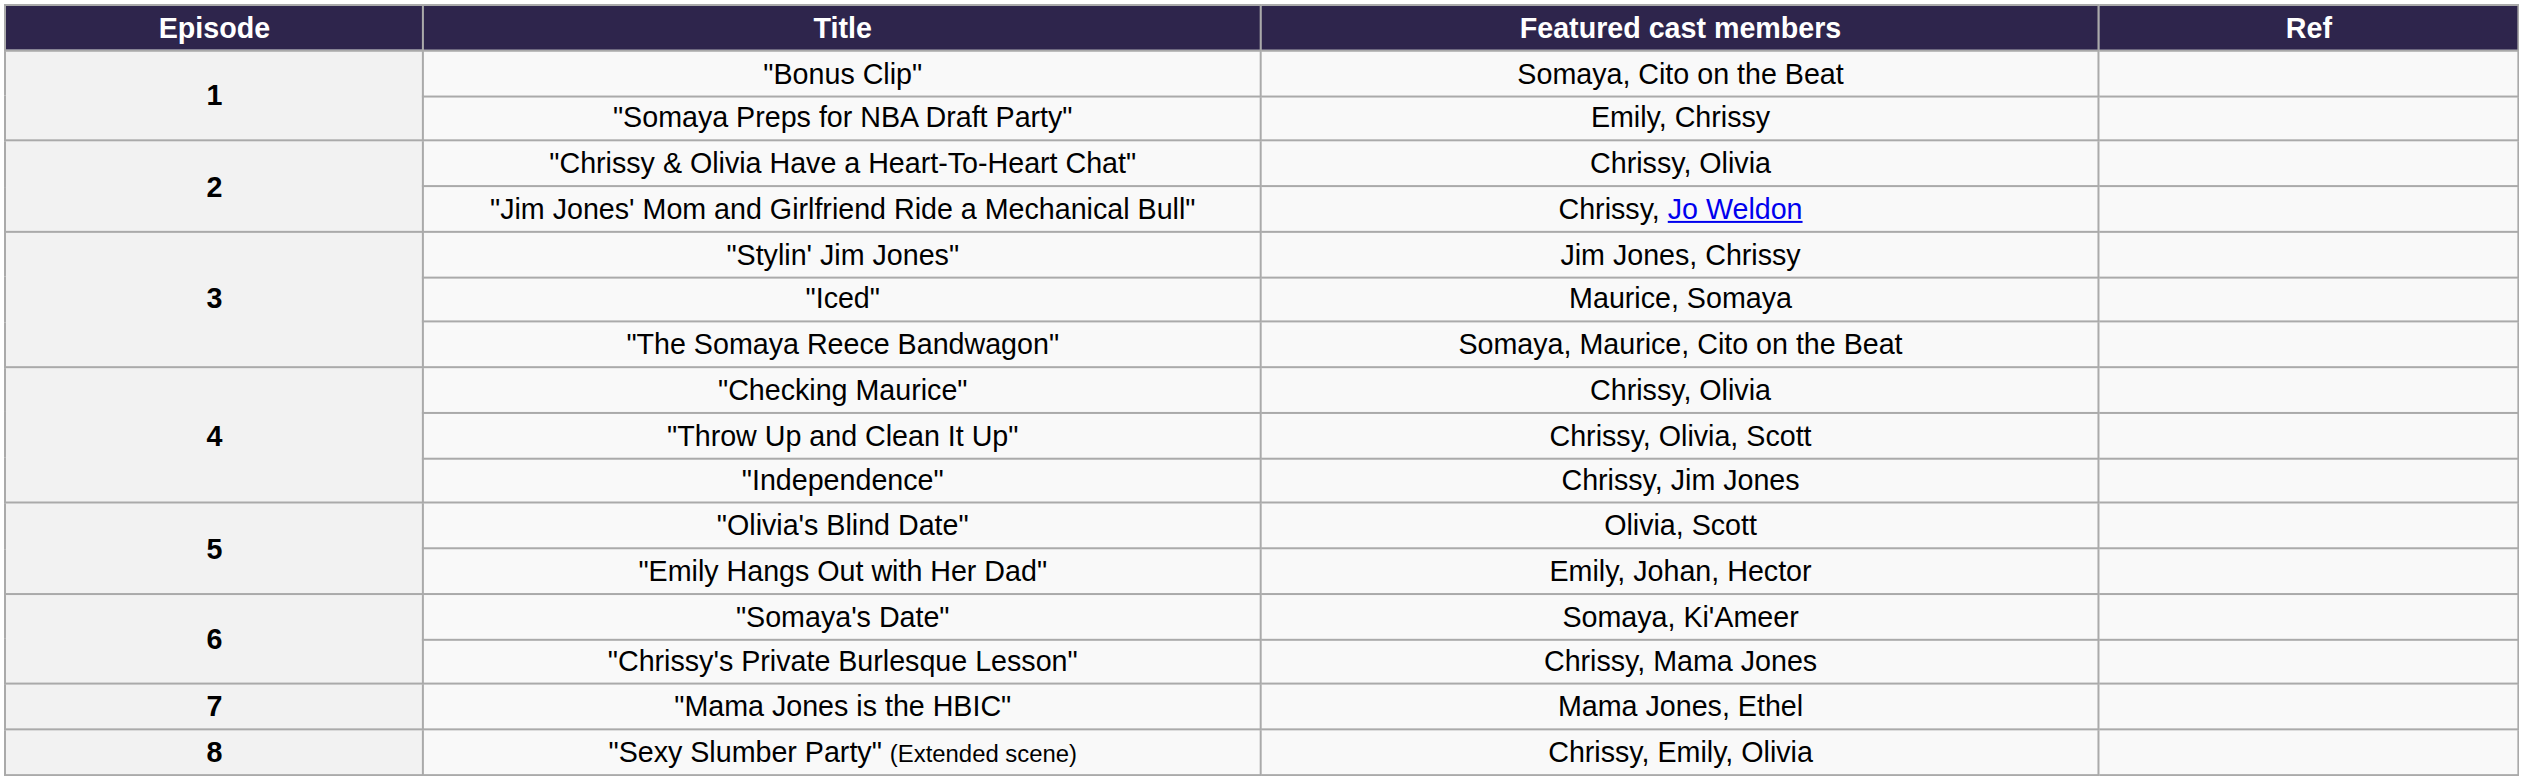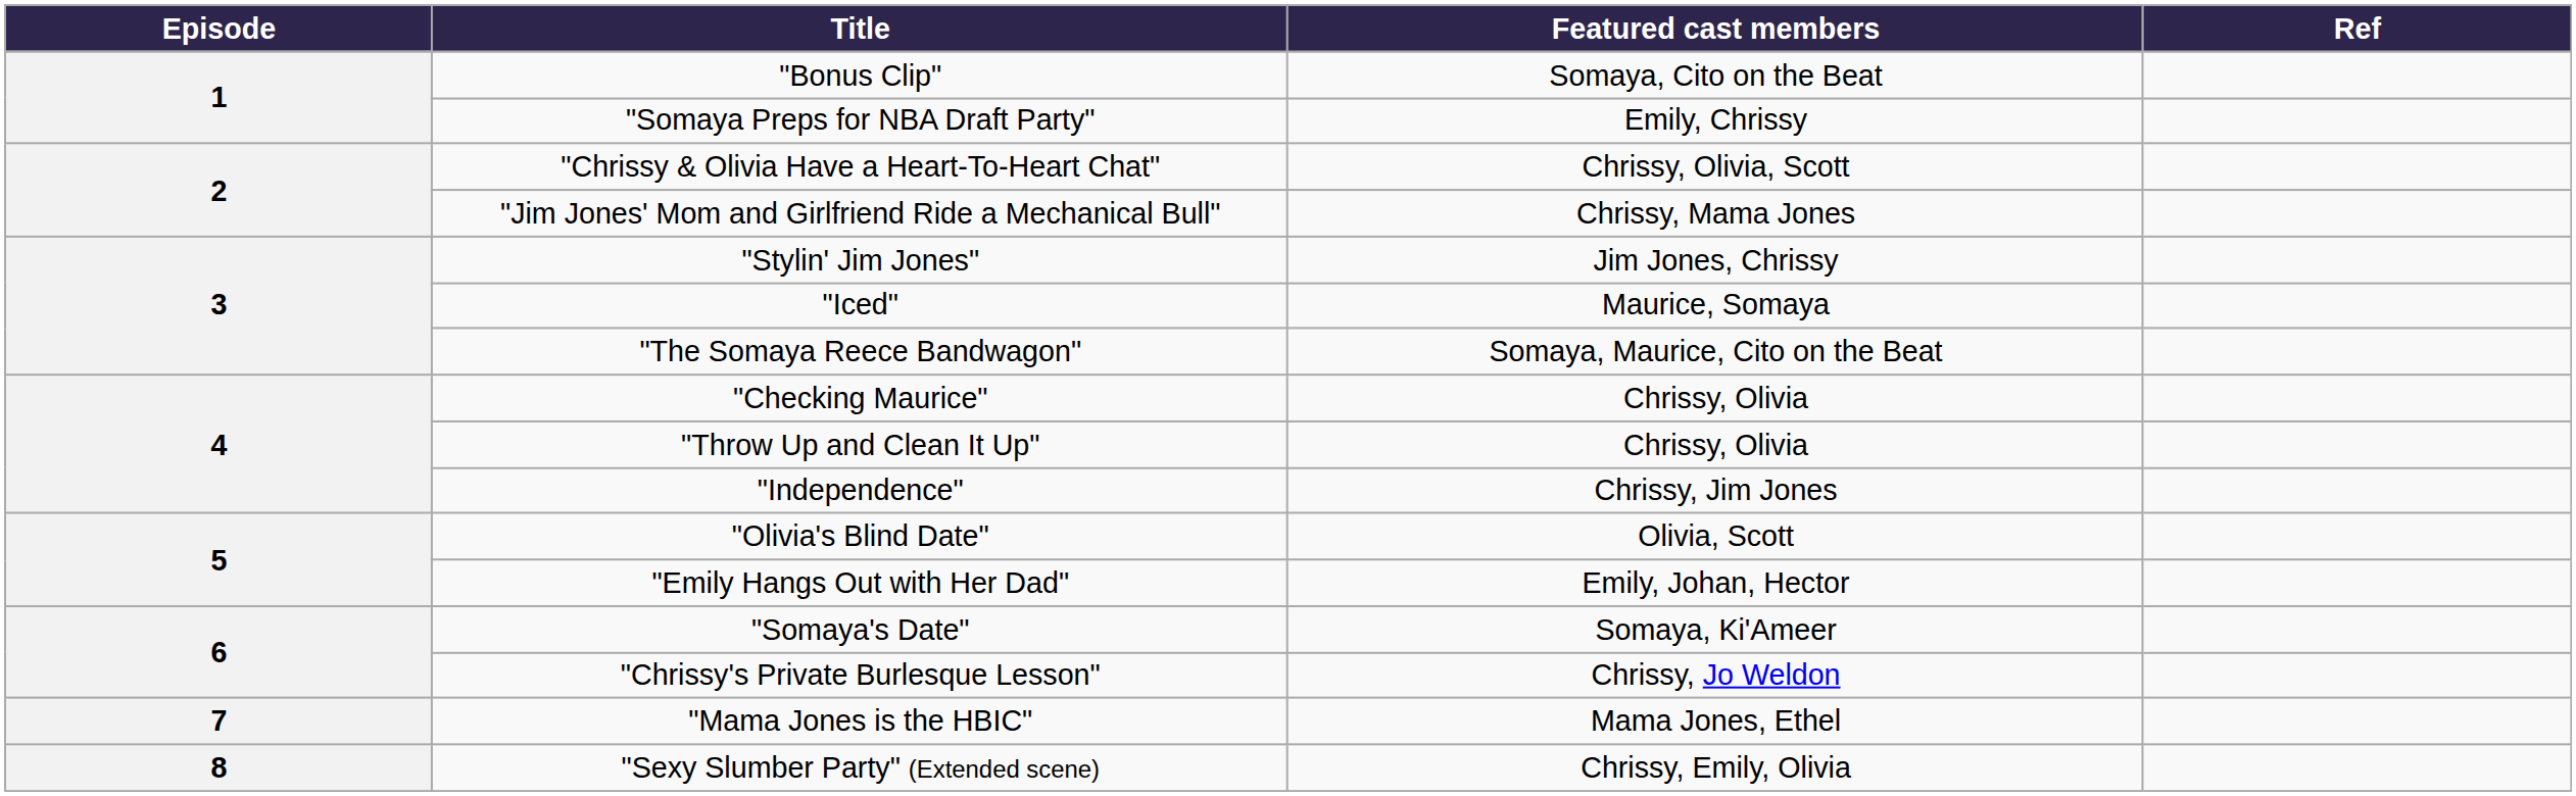 <table class="wikitable sortable" style="margin:1em auto; font-size:90%; text-align: center">
 <tr>
 <th scope="col"  style="background:#2e254c; color:#fff; width:5%;">Episode</th>
 <th scope="col"  style="background:#2e254c; color:#fff; width:10%;">Title</th>
 <th scope="col"  style="background:#2e254c; color:#fff; width:10%;">Featured cast members</th>
 <th scope="col"  style="background:#2e254c; color:#fff; width:5%;">Ref</th>
 </tr>
 <tr>
 <th scope="row" rowspan="2">1</th>
 <td>"Bonus Clip"</td>
 <td>Somaya, Cito on the Beat</td>
 <td style="text-align:center;"></td>
 </tr>
 <tr>
 <td>"Somaya Preps for NBA Draft Party"</td>
 <td>Emily, Chrissy</td>
 <td style="text-align:center;"></td>
 </tr>
 <tr>
 <th scope="row" rowspan="2">2</th>
 <td>"Chrissy & Olivia Have a Heart-To-Heart Chat"</td>
-<td>Chrissy, Olivia</td>
+<td>Chrissy, Olivia, Scott</td>
 <td style="text-align:center;"></td>
 </tr>
 <tr>
 <td>"Jim Jones' Mom and Girlfriend Ride a Mechanical Bull"</td>
-<td>Chrissy, <a href='#'>Jo Weldon</a></td>
+<td>Chrissy, Mama Jones</td>
 <td style="text-align:center;"></td>
 </tr>
 <tr>
 <th scope="row" rowspan="3">3</th>
 <td>"Stylin' Jim Jones"</td>
 <td>Jim Jones, Chrissy</td>
 <td style="text-align:center;"></td>
 </tr>
 <tr>
 <td>"Iced"</td>
 <td>Maurice, Somaya</td>
 <td style="text-align:center;"></td>
 </tr>
 <tr>
 <td>"The Somaya Reece Bandwagon"</td>
 <td>Somaya, Maurice, Cito on the Beat</td>
 <td style="text-align:center;"></td>
 </tr>
 <tr>
 <th scope="row" rowspan="3">4</th>
 <td>"Checking Maurice"</td>
 <td>Chrissy, Olivia</td>
 <td style="text-align:center;"></td>
 </tr>
 <tr>
 <td>"Throw Up and Clean It Up"</td>
-<td>Chrissy, Olivia, Scott</td>
+<td>Chrissy, Olivia</td>
 <td style="text-align:center;"></td>
 </tr>
 <tr>
 <td>"Independence"</td>
 <td>Chrissy, Jim Jones</td>
 <td style="text-align:center;"></td>
 </tr>
 <tr>
 <th scope="row" rowspan="2">5</th>
 <td>"Olivia's Blind Date"</td>
 <td>Olivia, Scott</td>
 <td style="text-align:center;"></td>
 </tr>
 <tr>
 <td>"Emily Hangs Out with Her Dad"</td>
 <td>Emily, Johan, Hector</td>
 <td style="text-align:center;"></td>
 </tr>
 <tr>
 <th scope="row" rowspan="2">6</th>
 <td>"Somaya's Date"</td>
 <td>Somaya, Ki'Ameer</td>
 <td style="text-align:center;"></td>
 </tr>
 <tr>
 <td>"Chrissy's Private Burlesque Lesson"</td>
-<td>Chrissy, Mama Jones</td>
+<td>Chrissy, <a href='#'>Jo Weldon</a></td>
 <td style="text-align:center;"></td>
 </tr>
 <tr>
 <th scope="row">7</th>
 <td>"Mama Jones is the HBIC"</td>
 <td>Mama Jones, Ethel</td>
 <td style="text-align:center;"></td>
 </tr>
 <tr>
 <th scope="row">8</th>
 <td>"Sexy Slumber Party" <small>(Extended scene)</small></td>
 <td>Chrissy, Emily, Olivia</td>
 <td style="text-align:center;"></td>
 </tr>
 </table>
